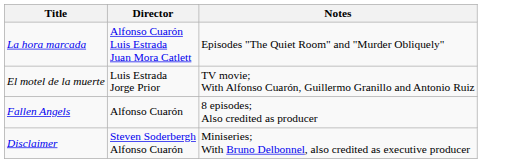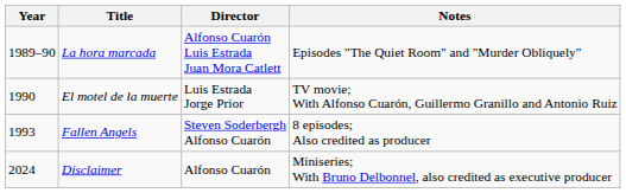 <table class="wikitable plainrowheaders">
 <tr>
+<th>Year</th>
 <th>Title</th>
 <th>Director</th>
 <th>Notes</th>
 </tr>
 <tr>
+<td>1989–90</td>
 <td><em><a href='#'>La hora marcada</a></em></td>
 <td><a href='#'>Alfonso Cuarón</a><br><a href='#'>Luis Estrada</a><br><a href='#'>Juan Mora Catlett</a></td>
 <td>Episodes "The Quiet Room" and "Murder Obliquely"</td>
 </tr>
 <tr>
+<td>1990</td>
 <td><em>El motel de la muerte</em></td>
 <td>Luis Estrada<br>Jorge Prior</td>
 <td>TV movie;<br>With Alfonso Cuarón, Guillermo Granillo and Antonio Ruiz</td>
 </tr>
 <tr>
+<td>1993</td>
 <td><em><a href='#'>Fallen Angels</a></em></td>
-<td>Alfonso Cuarón</td>
+<td><a href='#'>Steven Soderbergh</a><br>Alfonso Cuarón</td>
 <td>8 episodes;<br>Also credited as producer</td>
 </tr>
 <tr>
+<td>2024</td>
 <td><em><a href='#'>Disclaimer</a></em></td>
-<td><a href='#'>Steven Soderbergh</a><br>Alfonso Cuarón</td>
+<td>Alfonso Cuarón</td>
 <td>Miniseries;<br>With <a href='#'>Bruno Delbonnel</a>, also credited as executive producer</td>
 </tr>
 </table>
